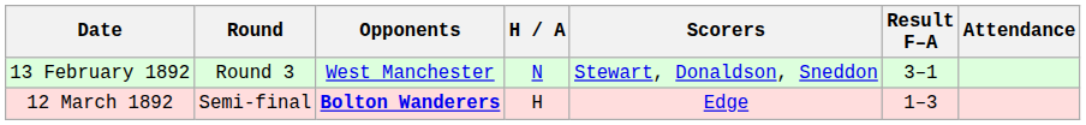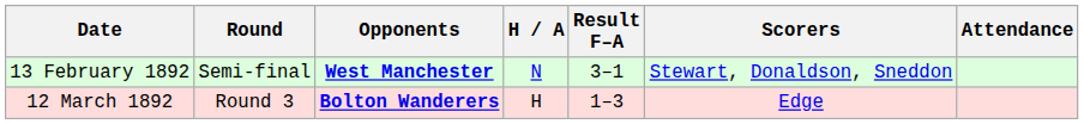 <table class="wikitable" style="text-align:center">
 <tr>
 <th>Date</th>
 <th>Round</th>
 <th>Opponents</th>
 <th>H / A</th>
+<th>Result<br>F–A</th>
 <th>Scorers</th>
-<th>Result<br>F–A</th>
 <th>Attendance</th>
 </tr>
 <tr bgcolor="#ddffdd">
 <td>13 February 1892</td>
-<td>Round 3</td>
-<td><a href='#'>West Manchester</a></td>
+<td>Semi-final</td>
+<td><strong><a href='#'>West Manchester</a></strong></td>
 <td><a href='#'>N</a></td>
+<td>3–1</td>
 <td><a href='#'>Stewart</a>, <a href='#'>Donaldson</a>, <a href='#'>Sneddon</a></td>
-<td>3–1</td>
 <td></td>
 </tr>
 <tr bgcolor="#ffdddd">
 <td>12 March 1892</td>
-<td>Semi-final</td>
+<td>Round 3</td>
 <td><strong><a href='#'>Bolton Wanderers</a></strong></td>
 <td>H</td>
+<td>1–3</td>
 <td><a href='#'>Edge</a></td>
-<td>1–3</td>
 <td></td>
 </tr>
 </table>
